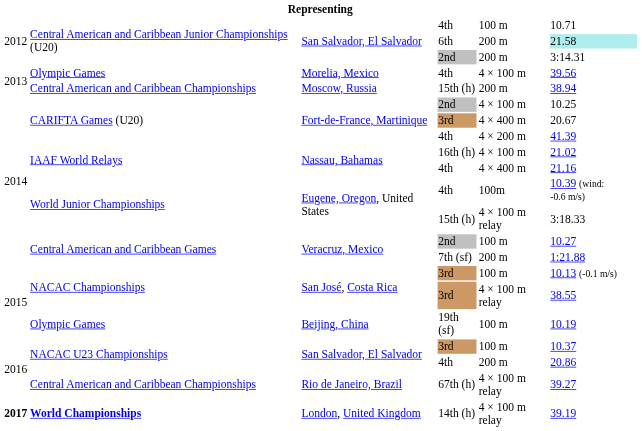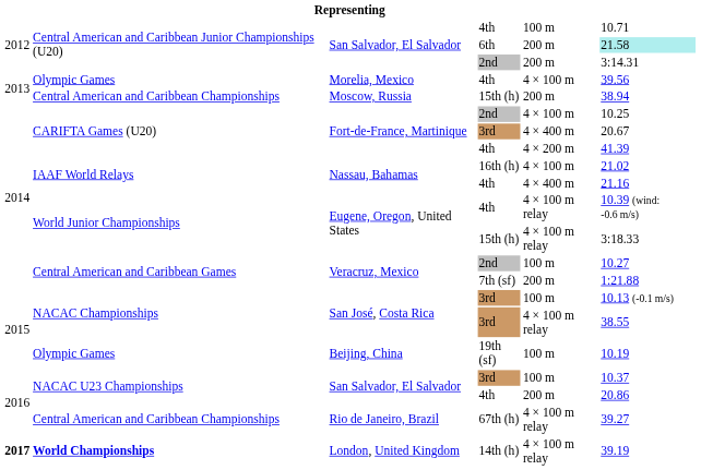 <table>
 <tr>
 <th colspan="6">Representing </th>
 </tr>
 <tr>
 <td rowspan=3>2012</td>
 <td rowspan=3><a href='#'>Central American and Caribbean Junior Championships</a> (U20)</td>
 <td rowspan=3><a href='#'>San Salvador, El Salvador</a></td>
 <td>4th</td>
 <td>100 m</td>
 <td>10.71</td>
 </tr>
 <tr>
 <td>6th</td>
 <td>200 m</td>
 <td style="background: paleturquoise;">21.58</td>
 </tr>
 <tr>
 <td bgcolor=silver>2nd</td>
 <td>200 m</td>
 <td>3:14.31</td>
 </tr>
 <tr>
 <td rowspan=2>2013</td>
 <td><a href='#'>Olympic Games</a></td>
 <td><a href='#'>Morelia, Mexico</a></td>
 <td>4th</td>
 <td>4 × 100 m</td>
 <td><a href='#'>39.56</a></td>
 </tr>
 <tr>
 <td><a href='#'>Central American and Caribbean Championships</a></td>
 <td><a href='#'>Moscow, Russia</a></td>
 <td>15th (h)</td>
 <td>200 m</td>
 <td><a href='#'>38.94</a></td>
 </tr>
 <tr>
 <td rowspan=9>2014</td>
 <td rowspan=3><a href='#'>CARIFTA Games</a> (U20)</td>
 <td rowspan=3><a href='#'>Fort-de-France, Martinique</a></td>
 <td bgcolor=silver>2nd</td>
 <td>4 × 100 m</td>
 <td>10.25</td>
 </tr>
 <tr>
 <td bgcolor=cc9966>3rd</td>
 <td>4 × 400 m</td>
 <td>20.67</td>
 </tr>
 <tr>
 <td>4th</td>
 <td>4 × 200 m</td>
 <td><a href='#'>41.39</a></td>
 </tr>
 <tr>
 <td rowspan=2><a href='#'>IAAF World Relays</a></td>
 <td rowspan=2><a href='#'>Nassau, Bahamas</a></td>
 <td>16th (h)</td>
 <td>4 × 100 m</td>
 <td><a href='#'>21.02</a></td>
 </tr>
 <tr>
 <td>4th</td>
 <td>4 × 400 m</td>
 <td><a href='#'>21.16</a></td>
 </tr>
 <tr>
 <td rowspan=2><a href='#'>World Junior Championships</a></td>
 <td rowspan=2><a href='#'>Eugene, Oregon</a>, United States</td>
 <td>4th</td>
-<td>100m</td>
+<td>4 × 100 m relay</td>
 <td><a href='#'>10.39</a> <small>(wind: -0.6 m/s)</small></td>
 </tr>
 <tr>
 <td>15th (h)</td>
 <td>4 × 100 m relay</td>
 <td>3:18.33</td>
 </tr>
 <tr>
 <td rowspan=2><a href='#'>Central American and Caribbean Games</a></td>
 <td rowspan=2><a href='#'>Veracruz, Mexico</a></td>
 <td bgcolor=silver>2nd</td>
 <td>100 m</td>
 <td><a href='#'>10.27</a></td>
 </tr>
 <tr>
 <td>7th (sf)</td>
 <td>200 m</td>
 <td><a href='#'>1:21.88</a></td>
 </tr>
 <tr>
 <td rowspan=3>2015</td>
 <td rowspan=2><a href='#'>NACAC Championships</a></td>
 <td rowspan=2><a href='#'>San José</a>, <a href='#'>Costa Rica</a></td>
 <td bgcolor="cc9966">3rd</td>
 <td>100 m</td>
 <td><a href='#'>10.13</a> <small>(-0.1 m/s)</small></td>
 </tr>
 <tr>
 <td bgcolor="cc9966">3rd</td>
 <td>4 × 100 m relay</td>
 <td><a href='#'>38.55</a></td>
 </tr>
 <tr>
 <td><a href='#'>Olympic Games</a></td>
 <td><a href='#'>Beijing, China</a></td>
 <td>19th (sf)</td>
 <td>100 m</td>
 <td><a href='#'>10.19</a></td>
 </tr>
 <tr>
 <td rowspan=3>2016</td>
 <td rowspan=2><a href='#'>NACAC U23 Championships</a></td>
 <td rowspan=2><a href='#'>San Salvador, El Salvador</a></td>
 <td bgcolor="cc9966">3rd</td>
 <td>100 m</td>
 <td><a href='#'>10.37</a></td>
 </tr>
 <tr>
 <td>4th</td>
 <td>200 m</td>
 <td><a href='#'>20.86</a></td>
 </tr>
 <tr>
 <td><a href='#'>Central American and Caribbean Championships</a></td>
 <td><a href='#'>Rio de Janeiro, Brazil</a></td>
 <td>67th (h)</td>
 <td>4 × 100 m relay</td>
 <td><a href='#'>39.27</a></td>
 </tr>
 <tr>
 <td><strong>2017</strong></td>
 <td><strong><a href='#'>World Championships</a></strong></td>
 <td><a href='#'>London</a>, <a href='#'>United Kingdom</a></td>
 <td>14th (h)</td>
 <td>4 × 100 m relay</td>
 <td><a href='#'>39.19</a></td>
 </tr>
 </table>
